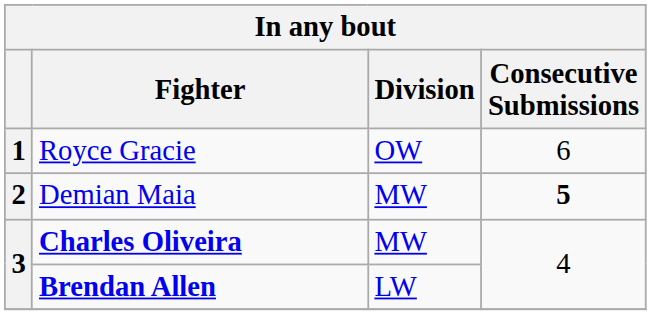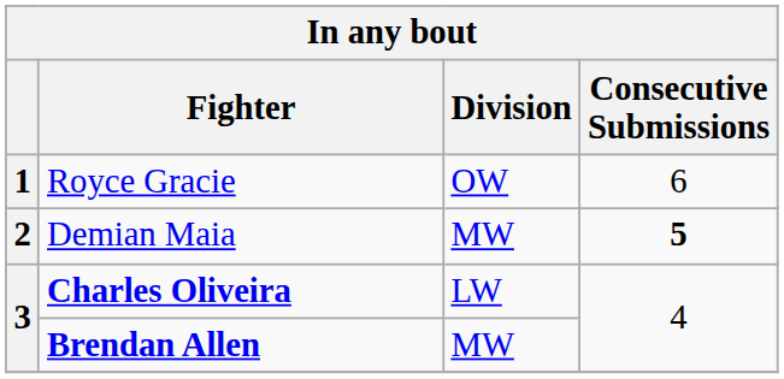 <table class=wikitable>
 <tr>
 <th colspan=4>In any bout</th>
 </tr>
 <tr>
 <th></th>
 <th width=180>Fighter</th>
 <th>Division</th>
 <th>Consecutive<br>Submissions</th>
 </tr>
 <tr>
 <th>1</th>
 <td> <a href='#'>Royce Gracie</a></td>
 <td><a href='#'>OW</a></td>
 <td align=center>6</td>
 </tr>
 <tr>
 <th>2</th>
 <td> <a href='#'>Demian Maia</a></td>
 <td><a href='#'>MW</a></td>
 <td align=center><strong>5</strong></td>
 </tr>
 <tr>
 <th rowspan=2>3</th>
 <td> <strong><a href='#'>Charles Oliveira</a></strong></td>
-<td><a href='#'>MW</a></td>
+<td><a href='#'>LW</a></td>
 <td rowspan=2 align=center>4</td>
 </tr>
 <tr>
 <td> <strong><a href='#'>Brendan Allen</a></strong></td>
-<td><a href='#'>LW</a></td>
+<td><a href='#'>MW</a></td>
 </tr>
 <tr>
 </tr>
 </table>
